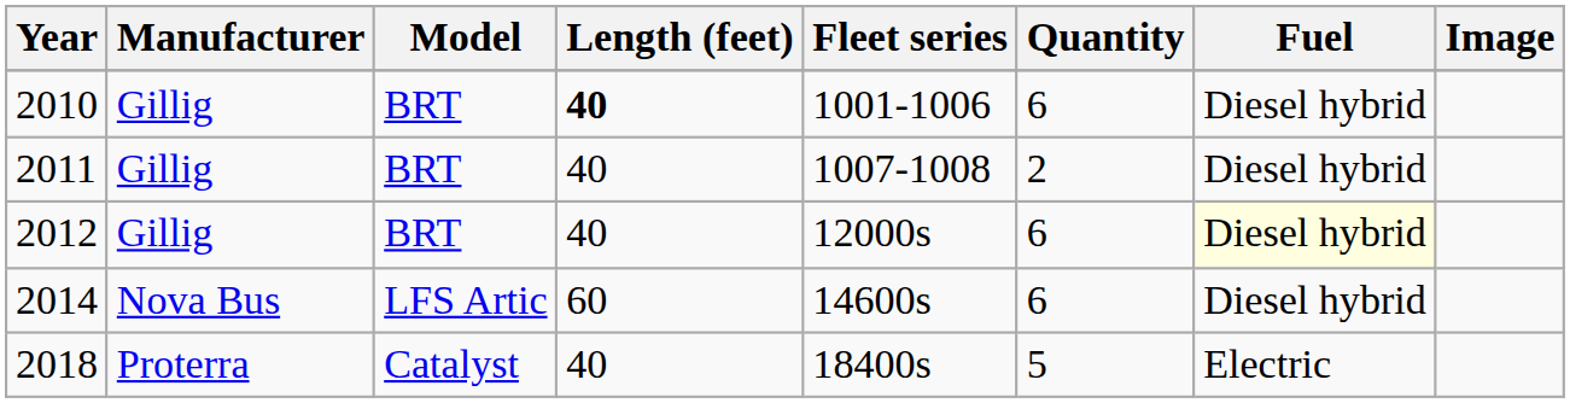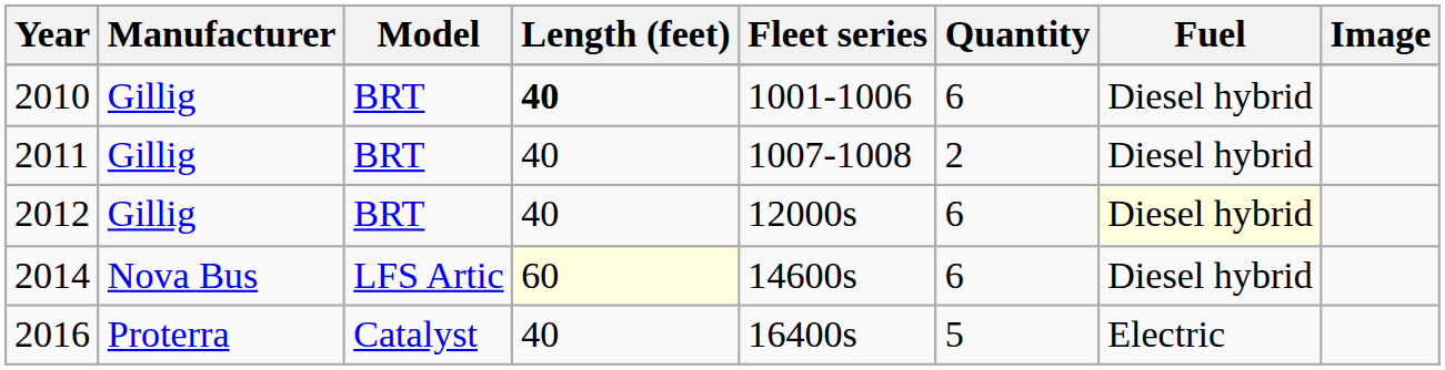 <table class="wikitable">
 <tr>
 <th>Year</th>
 <th>Manufacturer</th>
 <th>Model</th>
 <th>Length (feet)</th>
 <th>Fleet series</th>
 <th>Quantity</th>
 <th>Fuel</th>
 <th>Image</th>
 </tr>
 <tr>
 </tr>
 <tr>
 <td>2010</td>
 <td><a href='#'>Gillig</a></td>
 <td><a href='#'>BRT</a></td>
 <td><strong>40</strong></td>
 <td>1001-1006</td>
 <td>6</td>
 <td>Diesel hybrid</td>
 <td></td>
 </tr>
 <tr>
 <td>2011</td>
 <td><a href='#'>Gillig</a></td>
 <td><a href='#'>BRT</a></td>
 <td>40</td>
 <td>1007-1008</td>
 <td>2</td>
 <td>Diesel hybrid</td>
 <td></td>
 </tr>
 <tr>
 <td>2012</td>
 <td><a href='#'>Gillig</a></td>
 <td><a href='#'>BRT</a></td>
 <td>40</td>
 <td>12000s</td>
 <td>6</td>
 <td style="background: lightyellow;">Diesel hybrid</td>
 <td></td>
 </tr>
 <tr>
 <td>2014</td>
 <td><a href='#'>Nova Bus</a></td>
 <td><a href='#'>LFS Artic</a></td>
-<td>60</td>
+<td style="background: lightyellow;">60</td>
 <td>14600s</td>
 <td>6</td>
 <td>Diesel hybrid</td>
 <td></td>
 </tr>
 <tr>
-<td>2018</td>
+<td>2016</td>
 <td><a href='#'>Proterra</a></td>
 <td><a href='#'>Catalyst</a></td>
 <td>40</td>
-<td>18400s</td>
+<td>16400s</td>
 <td>5</td>
 <td>Electric</td>
 <td></td>
 </tr>
 </table>
